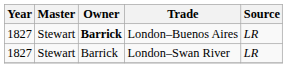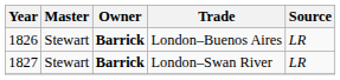 <table class=" wikitable">
 <tr>
 <th>Year</th>
 <th>Master</th>
 <th>Owner</th>
 <th>Trade</th>
 <th>Source</th>
 </tr>
 <tr>
-<td>1827</td>
+<td>1826</td>
 <td>Stewart</td>
 <td><strong>Barrick</strong></td>
 <td>London–Buenos Aires</td>
 <td><em>LR</em></td>
 </tr>
 <tr>
 <td>1827</td>
 <td>Stewart</td>
-<td>Barrick</td>
+<td><strong>Barrick</strong></td>
 <td>London–Swan River</td>
 <td><em>LR</em></td>
 </tr>
 <tr>
 </tr>
 </table>
